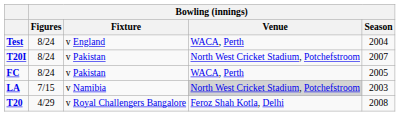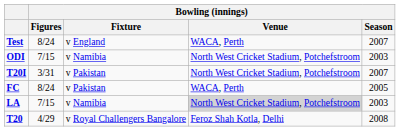 <table class="wikitable">
 <tr>
 <th></th>
 <th colspan="4">Bowling (innings)</th>
 </tr>
 <tr>
 <th></th>
 <th>Figures</th>
 <th>Fixture</th>
 <th>Venue</th>
 <th>Season</th>
 </tr>
 <tr>
 <td><strong><a href='#'>Test</a></strong></td>
 <td style="text-align:center;">8/24</td>
 <td>v <a href='#'>England</a></td>
 <td><a href='#'>WACA</a>, <a href='#'>Perth</a></td>
-<td align="center">2004</td>
+<td align="center">2007</td>
+</tr>
+<tr>
+<td><strong><a href='#'>ODI</a></strong></td>
+<td style="text-align:center;">7/15</td>
+<td>v <a href='#'>Namibia</a></td>
+<td><a href='#'>North West Cricket Stadium</a>, <a href='#'>Potchefstroom</a></td>
+<td align="center">2003</td>
 </tr>
 <tr>
 <td><strong><a href='#'>T20I</a></strong></td>
-<td style="text-align:center;">8/24</td>
+<td style="text-align:center;">3/31</td>
 <td>v <a href='#'>Pakistan</a></td>
 <td><a href='#'>North West Cricket Stadium</a>, <a href='#'>Potchefstroom</a></td>
 <td align="center">2007</td>
 </tr>
 <tr>
 <td><strong><a href='#'>FC</a></strong></td>
 <td style="text-align:center;">8/24</td>
 <td>v <a href='#'>Pakistan</a></td>
 <td><a href='#'>WACA</a>, <a href='#'>Perth</a></td>
 <td align="center">2005</td>
 </tr>
 <tr>
 <td><strong><a href='#'>LA</a></strong></td>
 <td style="text-align:center;">7/15</td>
 <td>v <a href='#'>Namibia</a></td>
 <td style="background: lightgrey;"><a href='#'>North West Cricket Stadium</a>, <a href='#'>Potchefstroom</a></td>
 <td align="center">2003</td>
 </tr>
 <tr>
 <td><strong><a href='#'>T20</a></strong></td>
 <td style="text-align:center;">4/29</td>
 <td>v <a href='#'>Royal Challengers Bangalore</a></td>
 <td><a href='#'>Feroz Shah Kotla</a>, <a href='#'>Delhi</a></td>
 <td align="center">2008</td>
 </tr>
 </table>
